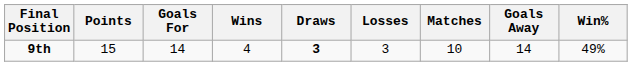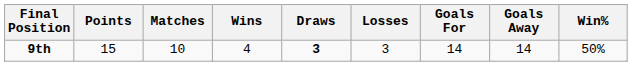 <table class="wikitable" style="font-size: 95%; text-align: center;">
 <tr>
 <th width=60>Final Position</th>
 <th width=60>Points</th>
-<th width=60>Goals For</th>
+<th width=60>Matches</th>
 <th width=60>Wins</th>
 <th width=60>Draws</th>
 <th width=60>Losses</th>
-<th width=60>Matches</th>
+<th width=60>Goals For</th>
 <th width=60>Goals Away</th>
 <th width=60>Win%</th>
 </tr>
 <tr>
 <td><strong>9th</strong></td>
 <td>15</td>
-<td>14</td>
+<td>10</td>
 <td>4</td>
 <td><strong>3</strong></td>
 <td>3</td>
-<td>10</td>
 <td>14</td>
-<td>49%</td>
+<td>14</td>
+<td>50%</td>
 </tr>
 </table>
